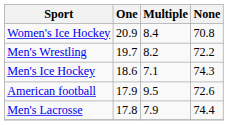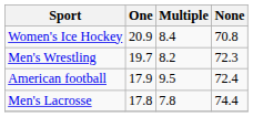 <table class="wikitable sortable floatright">
 <tr>
 <th>Sport</th>
 <th>One</th>
 <th>Multiple</th>
 <th>None</th>
 </tr>
 <tr>
 <td><a href='#'>Women's Ice Hockey</a></td>
 <td>20.9</td>
 <td>8.4</td>
 <td>70.8</td>
 </tr>
 <tr>
 <td><a href='#'>Men's Wrestling</a></td>
 <td>19.7</td>
 <td>8.2</td>
-<td>72.2</td>
-</tr>
-<tr>
-<td><a href='#'>Men's Ice Hockey</a></td>
-<td>18.6</td>
-<td>7.1</td>
-<td>74.3</td>
+<td>72.3</td>
 </tr>
 <tr>
 <td><a href='#'>American football</a></td>
 <td>17.9</td>
 <td>9.5</td>
-<td>72.6</td>
+<td>72.4</td>
 </tr>
 <tr>
 <td><a href='#'>Men's Lacrosse</a></td>
 <td>17.8</td>
-<td>7.9</td>
+<td>7.8</td>
 <td>74.4</td>
 </tr>
 <tr>
 </tr>
 </table>
